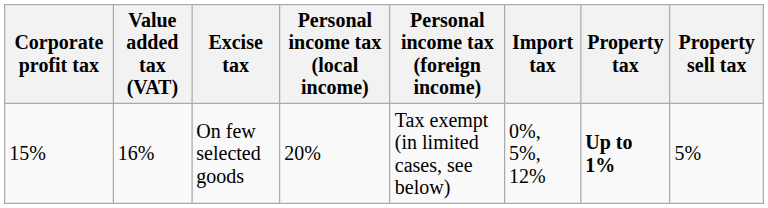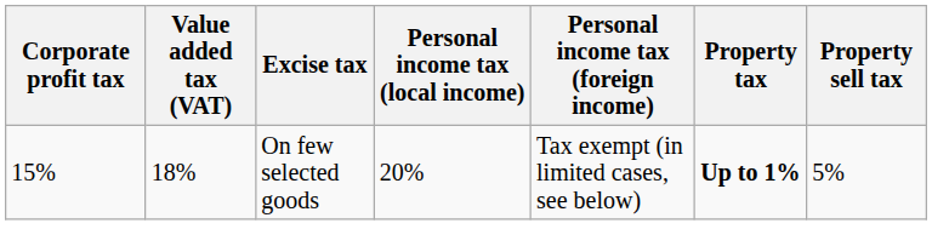 <table class="wikitable">
 <tr>
 <th>Corporate profit tax</th>
 <th>Value added tax (VAT)</th>
 <th>Excise tax</th>
 <th>Personal income tax (local income)</th>
 <th>Personal income tax (foreign income)</th>
-<th>Import tax</th>
 <th>Property tax</th>
 <th>Property sell tax</th>
 </tr>
 <tr>
 <td>15%</td>
-<td>16%</td>
+<td>18%</td>
 <td>On few selected goods</td>
 <td>20%</td>
 <td>Tax exempt (in limited cases, see below)</td>
-<td>0%, 5%, 12%</td>
 <td><strong>Up to 1%</strong></td>
 <td>5%</td>
 </tr>
 </table>
